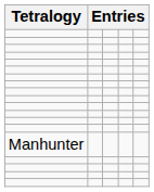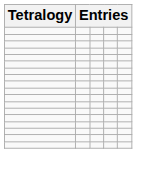 <table class="wikitable" style="max-width:40em;">
 <tr>
 <th>Tetralogy</th>
 <th colspan="4">Entries</th>
 </tr>
 <tr>
 <td></td>
 <td></td>
 <td></td>
 <td></td>
 <td></td>
 </tr>
 <tr>
 <td></td>
 <td></td>
 <td></td>
 <td></td>
 <td></td>
 </tr>
 <tr>
 <td></td>
 <td></td>
 <td></td>
 <td></td>
 <td></td>
 </tr>
 <tr>
 <td></td>
 <td></td>
 <td></td>
 <td></td>
 <td></td>
 </tr>
 <tr>
 <td></td>
 <td></td>
 <td></td>
 <td></td>
 <td></td>
 </tr>
 <tr>
 <td></td>
 <td></td>
 <td></td>
 <td></td>
 <td></td>
 </tr>
 <tr>
 <td></td>
 <td></td>
 <td></td>
 <td></td>
 <td></td>
 </tr>
 <tr>
 <td></td>
 <td></td>
 <td></td>
 <td></td>
 <td></td>
 </tr>
 <tr>
 <td></td>
 <td></td>
 <td></td>
 <td></td>
 <td></td>
 </tr>
 <tr>
 <td></td>
 <td></td>
 <td></td>
 <td></td>
 <td></td>
 </tr>
 <tr>
 <td></td>
 <td></td>
 <td></td>
 <td></td>
 <td></td>
 </tr>
 <tr>
 <td></td>
 <td></td>
 <td></td>
 <td></td>
 <td></td>
 </tr>
 <tr>
 <td></td>
 <td></td>
 <td></td>
 <td></td>
 <td></td>
 </tr>
 <tr>
 <td></td>
 <td></td>
 <td></td>
 <td></td>
 <td></td>
 </tr>
 <tr>
-<td>Manhunter</td>
-<td></td>
-<td></td>
-<td></td>
-<td></td>
-</tr>
-<tr>
 <td></td>
 <td></td>
 <td></td>
 <td></td>
 <td></td>
 </tr>
 <tr>
 <td></td>
 <td></td>
 <td></td>
 <td></td>
 <td></td>
 </tr>
 <tr>
 <td></td>
 <td></td>
 <td></td>
 <td></td>
 <td></td>
 </tr>
 <tr>
 <td></td>
 <td></td>
 <td></td>
 <td></td>
 <td></td>
 </tr>
 </table>
